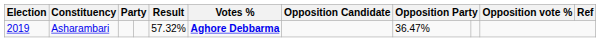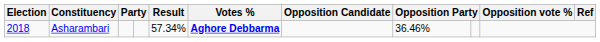 <table class="wikitable sortable">
 <tr>
 <th>Election</th>
 <th>Constituency</th>
 <th colspan="2">Party</th>
 <th>Result</th>
 <th>Votes %</th>
 <th>Opposition Candidate</th>
 <th colspan="2">Opposition Party</th>
 <th>Opposition vote %</th>
 <th>Ref</th>
 </tr>
 <tr>
-<td><a href='#'>2019</a></td>
+<td><a href='#'>2018</a></td>
 <td><a href='#'>Asharambari</a></td>
 <td></td>
 <td></td>
-<td>57.32%</td>
+<td>57.34%</td>
 <td><strong><a href='#'>Aghore Debbarma</a></strong></td>
 <td></td>
-<td>36.47%</td>
+<td>36.46%</td>
 <td></td>
 </tr>
 </table>
